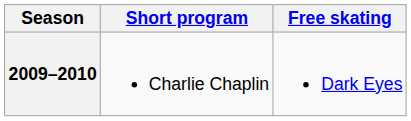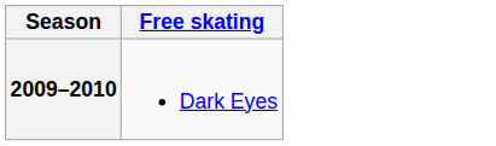 <table class="wikitable" style="text-align:center">
 <tr>
 <th>Season</th>
-<th><a href='#'>Short program</a></th>
 <th><a href='#'>Free skating</a></th>
 </tr>
 <tr>
 <th>2009–2010 <br> </th>
-<td><br><ul><li>Charlie Chaplin</li></ul></td>
 <td><br><ul><li><a href='#'>Dark Eyes</a></li></ul></td>
 </tr>
 </table>
